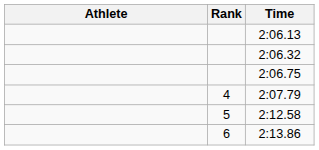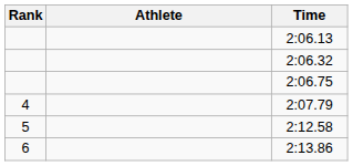 <table class=wikitable style="text-align:center">
 <tr>
+<th width=40>Rank</th>
 <th width=250>Athlete</th>
-<th width=40>Rank</th>
 <th width=80>Time</th>
 </tr>
 <tr>
+<td></td>
 <td align=left></td>
-<td></td>
 <td>2:06.13</td>
 </tr>
 <tr>
+<td></td>
 <td align=left></td>
-<td></td>
 <td>2:06.32</td>
 </tr>
 <tr>
+<td></td>
 <td align=left></td>
-<td></td>
 <td>2:06.75</td>
 </tr>
 <tr>
+<td>4</td>
 <td align=left></td>
-<td>4</td>
 <td>2:07.79</td>
 </tr>
 <tr>
+<td>5</td>
 <td align=left></td>
-<td>5</td>
 <td>2:12.58</td>
 </tr>
 <tr>
+<td>6</td>
 <td align=left></td>
-<td>6</td>
 <td>2:13.86</td>
 </tr>
 </table>
